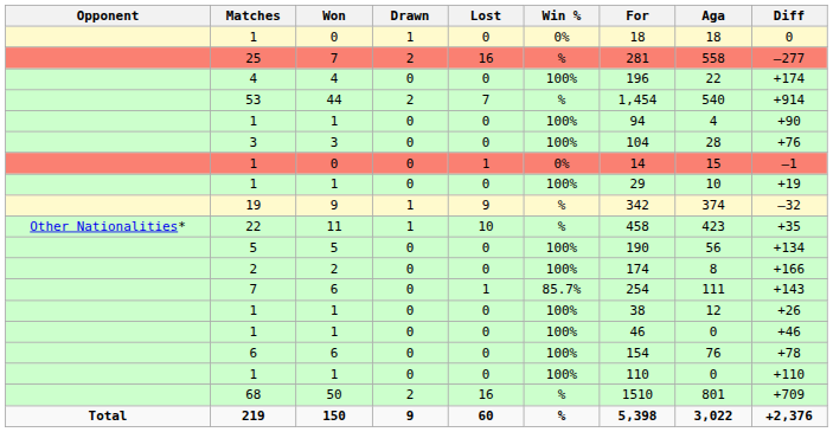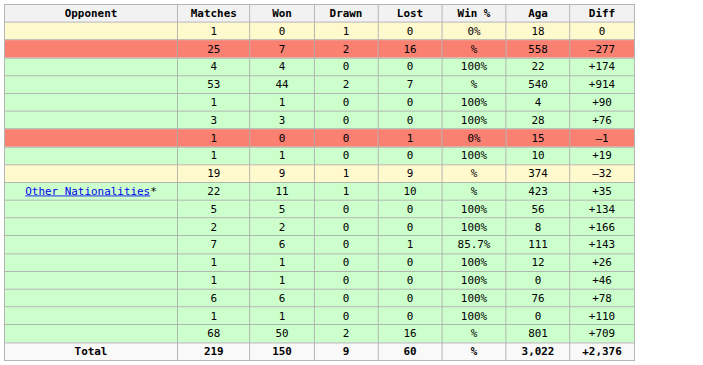 <table class="wikitable sortable" style="text-align:center">
 <tr>
 <th style="width:200px;">Opponent</th>
 <th width="80">Matches</th>
 <th width="70">Won</th>
 <th width="70">Drawn</th>
 <th width="70">Lost</th>
 <th width="70">Win %</th>
-<th width="70">For</th>
 <th width="70">Aga</th>
 <th width="70">Diff</th>
 </tr>
 <tr style="background: LemonChiffon;">
 <td></td>
 <td>1</td>
 <td>0</td>
 <td>1</td>
 <td>0</td>
 <td>0%</td>
 <td>18</td>
-<td>18</td>
 <td>0</td>
 </tr>
 <tr style="background: Salmon;">
 <td></td>
 <td>25</td>
 <td>7</td>
 <td>2</td>
 <td>16</td>
 <td>%</td>
-<td>281</td>
 <td>558</td>
 <td>–277</td>
 </tr>
 <tr style="background:#ccffcc;">
 <td></td>
 <td>4</td>
 <td>4</td>
 <td>0</td>
 <td>0</td>
 <td>100%</td>
-<td>196</td>
 <td>22</td>
 <td>+174</td>
 </tr>
 <tr style="background:#ccffcc;">
 <td></td>
 <td>53</td>
 <td>44</td>
 <td>2</td>
 <td>7</td>
 <td>%</td>
-<td>1,454</td>
 <td>540</td>
 <td>+914</td>
 </tr>
 <tr style="background:#ccffcc;">
 <td></td>
 <td>1</td>
 <td>1</td>
 <td>0</td>
 <td>0</td>
 <td>100%</td>
-<td>94</td>
 <td>4</td>
 <td>+90</td>
 </tr>
 <tr style="background:#ccffcc;">
 <td></td>
 <td>3</td>
 <td>3</td>
 <td>0</td>
 <td>0</td>
 <td>100%</td>
-<td>104</td>
 <td>28</td>
 <td>+76</td>
 </tr>
 <tr style="background: Salmon;">
 <td></td>
 <td>1</td>
 <td>0</td>
 <td>0</td>
 <td>1</td>
 <td>0%</td>
-<td>14</td>
 <td>15</td>
 <td>–1</td>
 </tr>
 <tr style="background:#ccffcc;">
 <td></td>
 <td>1</td>
 <td>1</td>
 <td>0</td>
 <td>0</td>
 <td>100%</td>
-<td>29</td>
 <td>10</td>
 <td>+19</td>
 </tr>
 <tr style="background: LemonChiffon;">
 <td></td>
 <td>19</td>
 <td>9</td>
 <td>1</td>
 <td>9</td>
 <td>%</td>
-<td>342</td>
 <td>374</td>
 <td>–32</td>
 </tr>
 <tr style="background:#ccffcc;">
 <td><a href='#'>Other Nationalities</a>*</td>
 <td>22</td>
 <td>11</td>
 <td>1</td>
 <td>10</td>
 <td>%</td>
-<td>458</td>
 <td>423</td>
 <td>+35</td>
 </tr>
 <tr style="background:#ccffcc;">
 <td></td>
 <td>5</td>
 <td>5</td>
 <td>0</td>
 <td>0</td>
 <td>100%</td>
-<td>190</td>
 <td>56</td>
 <td>+134</td>
 </tr>
 <tr style="background:#ccffcc;">
 <td></td>
 <td>2</td>
 <td>2</td>
 <td>0</td>
 <td>0</td>
 <td>100%</td>
-<td>174</td>
 <td>8</td>
 <td>+166</td>
 </tr>
 <tr style="background:#ccffcc;">
 <td></td>
 <td>7</td>
 <td>6</td>
 <td>0</td>
 <td>1</td>
 <td>85.7%</td>
-<td>254</td>
 <td>111</td>
 <td>+143</td>
 </tr>
 <tr style="background:#ccffcc;">
 <td></td>
 <td>1</td>
 <td>1</td>
 <td>0</td>
 <td>0</td>
 <td>100%</td>
-<td>38</td>
 <td>12</td>
 <td>+26</td>
 </tr>
 <tr style="background:#ccffcc;">
 <td></td>
 <td>1</td>
 <td>1</td>
 <td>0</td>
 <td>0</td>
 <td>100%</td>
-<td>46</td>
 <td>0</td>
 <td>+46</td>
 </tr>
 <tr style="background:#ccffcc;">
 <td></td>
 <td>6</td>
 <td>6</td>
 <td>0</td>
 <td>0</td>
 <td>100%</td>
-<td>154</td>
 <td>76</td>
 <td>+78</td>
 </tr>
 <tr style="background:#ccffcc;">
 <td></td>
 <td>1</td>
 <td>1</td>
 <td>0</td>
 <td>0</td>
 <td>100%</td>
-<td>110</td>
 <td>0</td>
 <td>+110</td>
 </tr>
 <tr style="background:#ccffcc;">
 <td></td>
 <td>68</td>
 <td>50</td>
 <td>2</td>
 <td>16</td>
 <td>%</td>
-<td>1510</td>
 <td>801</td>
 <td>+709</td>
 </tr>
 <tr>
 <td><strong>Total</strong></td>
 <td><strong>219</strong></td>
 <td><strong>150</strong></td>
 <td><strong>9</strong></td>
 <td><strong>60</strong></td>
 <td><strong>%</strong></td>
-<td><strong>5,398</strong></td>
 <td><strong>3,022</strong></td>
 <td><strong>+2,376</strong></td>
 </tr>
 </table>
